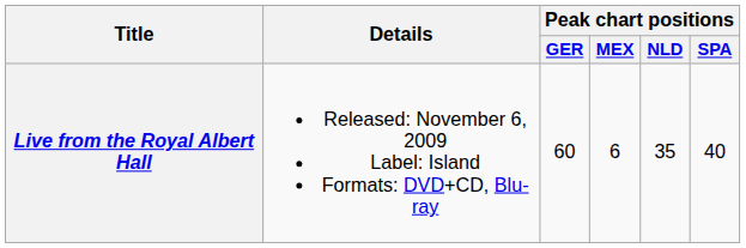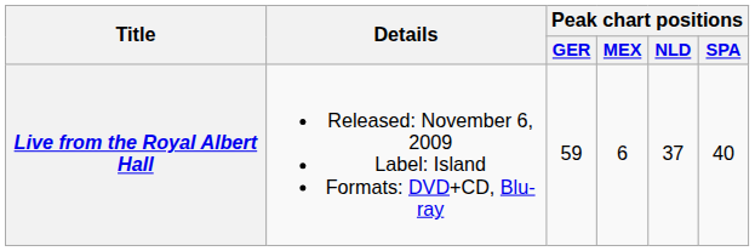 <table class="wikitable plainrowheaders" style="text-align:center;">
 <tr>
 <th scope="col" rowspan="2" style="width:16em;">Title</th>
 <th scope="col" rowspan="2" style="width:16em;">Details</th>
 <th scope="col" colspan="4">Peak chart positions</th>
 </tr>
 <tr>
 <th scope="col" style="width:2.5em;font-size:90%;"><a href='#'>GER</a><br></th>
 <th scope="col" style="width:2.5em;font-size:90%;"><a href='#'>MEX</a><br></th>
 <th scope="col" style="width:2.5em;font-size:90%;"><a href='#'>NLD</a><br></th>
 <th scope="col" style="width:2.5em;font-size:90%;"><a href='#'>SPA</a><br></th>
 </tr>
 <tr>
 <th scope="row"><em><a href='#'>Live from the Royal Albert Hall</a></em></th>
 <td><br><ul><li>Released: November 6, 2009</li><li>Label: Island</li><li>Formats: <a href='#'>DVD</a>+CD, <a href='#'>Blu-ray</a></li></ul></td>
-<td>60</td>
+<td>59</td>
 <td>6</td>
-<td>35</td>
+<td>37</td>
 <td>40</td>
 </tr>
 </table>
